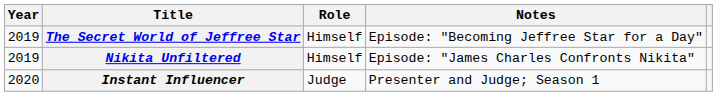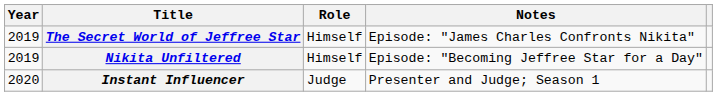 <table class="wikitable sortable plainrowheaders">
 <tr>
 <th scope="col">Year</th>
 <th scope="col">Title</th>
 <th scope="col">Role</th>
 <th scope="col" class="unsortable">Notes</th>
 <th scope="col" class="unsortable"></th>
 </tr>
 <tr>
 <td>2019</td>
 <th scope="row"><em><a href='#'>The Secret World of Jeffree Star</a></em></th>
 <td>Himself</td>
-<td>Episode: "Becoming Jeffree Star for a Day"</td>
+<td>Episode: "James Charles Confronts Nikita"</td>
 <td style="text-align:center;"></td>
 </tr>
 <tr>
 <td>2019</td>
 <th scope="row"><em><a href='#'>Nikita Unfiltered</a></em></th>
 <td>Himself</td>
-<td>Episode: "James Charles Confronts Nikita"</td>
+<td>Episode: "Becoming Jeffree Star for a Day"</td>
 <td style="text-align:center;"></td>
 </tr>
 <tr>
 <td>2020</td>
 <th scope="row"><em>Instant Influencer</em></th>
 <td>Judge</td>
 <td>Presenter and Judge; Season 1</td>
 <td style="text-align:center;"></td>
 </tr>
 </table>
